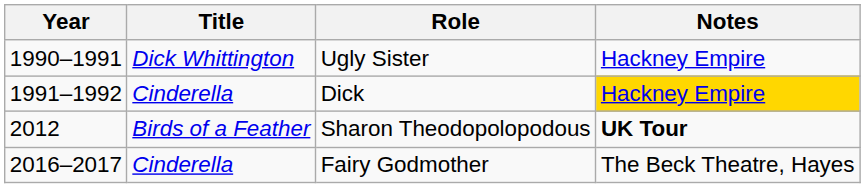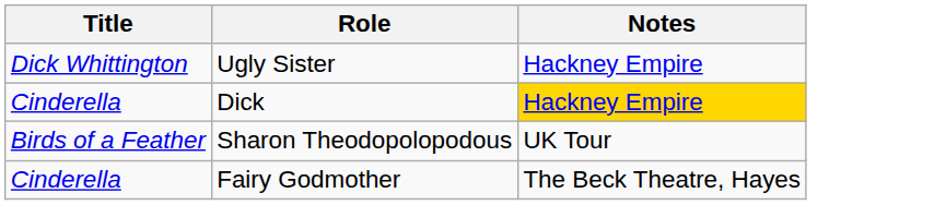 <table class="wikitable sortable">
 <tr>
-<th>Year</th>
 <th>Title</th>
 <th>Role</th>
 <th class="unsortable">Notes</th>
 </tr>
 <tr>
-<td>1990–1991</td>
 <td><em><a href='#'>Dick Whittington</a></em></td>
 <td>Ugly Sister</td>
 <td><a href='#'>Hackney Empire</a></td>
 </tr>
 <tr>
-<td>1991–1992</td>
 <td><em><a href='#'>Cinderella</a></em></td>
 <td>Dick</td>
 <td style="background: gold;"><a href='#'>Hackney Empire</a></td>
 </tr>
 <tr>
-<td>2012</td>
 <td><a href='#'><em>Birds of a Feather</em></a></td>
 <td>Sharon Theodopolopodous</td>
-<td><strong>UK Tour</strong></td>
+<td>UK Tour</td>
 </tr>
 <tr>
-<td>2016–2017</td>
 <td><em><a href='#'>Cinderella</a></em></td>
 <td>Fairy Godmother</td>
 <td>The Beck Theatre, Hayes</td>
 </tr>
 </table>
